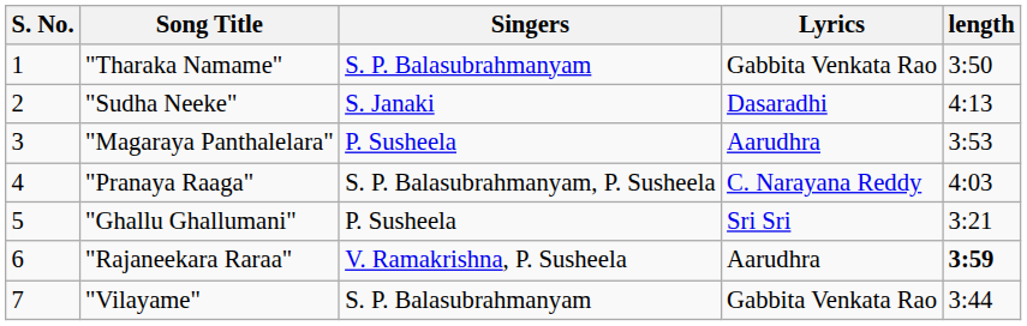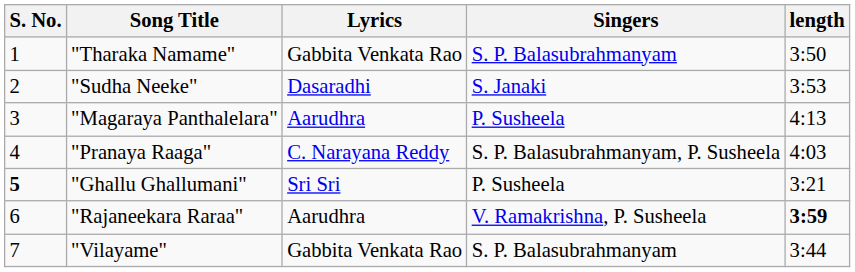 <table class="wikitable">
 <tr>
 <th>S. No.</th>
 <th>Song Title</th>
+<th>Lyrics</th>
 <th>Singers</th>
-<th>Lyrics</th>
 <th>length</th>
 </tr>
 <tr>
 <td>1</td>
 <td>"Tharaka Namame"</td>
+<td>Gabbita Venkata Rao</td>
 <td><a href='#'>S. P. Balasubrahmanyam</a></td>
-<td>Gabbita Venkata Rao</td>
 <td>3:50</td>
 </tr>
 <tr>
 <td>2</td>
 <td>"Sudha Neeke"</td>
+<td><a href='#'>Dasaradhi</a></td>
 <td><a href='#'>S. Janaki</a></td>
-<td><a href='#'>Dasaradhi</a></td>
-<td>4:13</td>
+<td>3:53</td>
 </tr>
 <tr>
 <td>3</td>
 <td>"Magaraya Panthalelara"</td>
+<td><a href='#'>Aarudhra</a></td>
 <td><a href='#'>P. Susheela</a></td>
-<td><a href='#'>Aarudhra</a></td>
-<td>3:53</td>
+<td>4:13</td>
 </tr>
 <tr>
 <td>4</td>
 <td>"Pranaya Raaga"</td>
+<td><a href='#'>C. Narayana Reddy</a></td>
 <td>S. P. Balasubrahmanyam, P. Susheela</td>
-<td><a href='#'>C. Narayana Reddy</a></td>
 <td>4:03</td>
 </tr>
 <tr>
-<td>5</td>
+<td><strong>5</strong></td>
 <td>"Ghallu Ghallumani"</td>
+<td><a href='#'>Sri Sri</a></td>
 <td>P. Susheela</td>
-<td><a href='#'>Sri Sri</a></td>
 <td>3:21</td>
 </tr>
 <tr>
 <td>6</td>
 <td>"Rajaneekara Raraa"</td>
+<td>Aarudhra</td>
 <td><a href='#'>V. Ramakrishna</a>, P. Susheela</td>
-<td>Aarudhra</td>
 <td><strong>3:59</strong></td>
 </tr>
 <tr>
 <td>7</td>
 <td>"Vilayame"</td>
+<td>Gabbita Venkata Rao</td>
 <td>S. P. Balasubrahmanyam</td>
-<td>Gabbita Venkata Rao</td>
 <td>3:44</td>
 </tr>
 </table>
